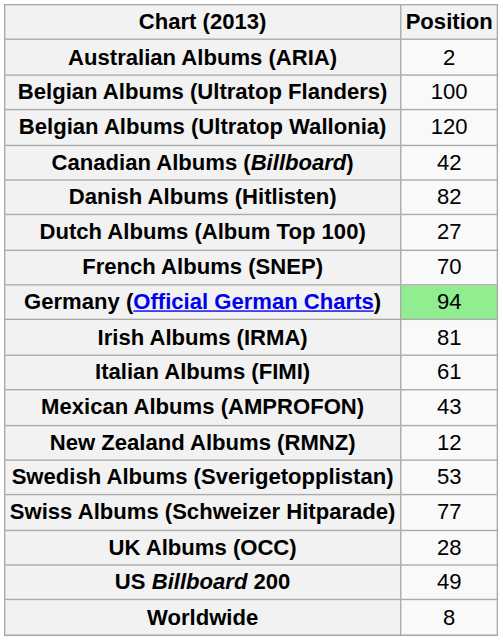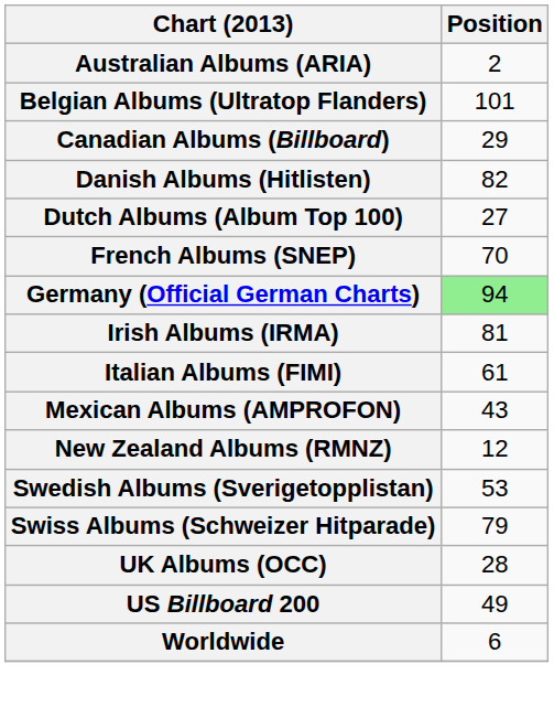 <table class="wikitable sortable plainrowheaders">
 <tr>
 <th scope="col">Chart (2013)</th>
 <th scope="col">Position</th>
 </tr>
 <tr>
 <th scope="row">Australian Albums (ARIA)</th>
 <td style="text-align:center;">2</td>
 </tr>
 <tr>
 <th scope="row">Belgian Albums (Ultratop Flanders)</th>
-<td style="text-align:center;">100</td>
-</tr>
-<tr>
-<th scope="row">Belgian Albums (Ultratop Wallonia)</th>
-<td style="text-align:center;">120</td>
+<td style="text-align:center;">101</td>
 </tr>
 <tr>
 <th scope="row">Canadian Albums (<em>Billboard</em>)</th>
-<td style="text-align:center;">42</td>
+<td style="text-align:center;">29</td>
 </tr>
 <tr>
 <th scope="row">Danish Albums (Hitlisten)</th>
 <td style="text-align:center;">82</td>
 </tr>
 <tr>
 <th scope="row">Dutch Albums (Album Top 100)</th>
 <td style="text-align:center;">27</td>
 </tr>
 <tr>
 <th scope="row">French Albums (SNEP)</th>
 <td style="text-align:center;">70</td>
 </tr>
 <tr>
 <th scope="row">Germany (<a href='#'>Official German Charts</a>)</th>
 <td style="background: lightgreen; text-align:center;">94</td>
 </tr>
 <tr>
 <th scope="row">Irish Albums (IRMA)</th>
 <td style="text-align:center;">81</td>
 </tr>
 <tr>
 <th scope="row">Italian Albums (FIMI)</th>
 <td style="text-align:center;">61</td>
 </tr>
 <tr>
 <th scope="row">Mexican Albums (AMPROFON)</th>
 <td style="text-align:center;">43</td>
 </tr>
 <tr>
 <th scope="row">New Zealand Albums (RMNZ)</th>
 <td style="text-align:center;">12</td>
 </tr>
 <tr>
 <th scope="row">Swedish Albums (Sverigetopplistan)</th>
 <td style="text-align:center;">53</td>
 </tr>
 <tr>
 <th scope="row">Swiss Albums (Schweizer Hitparade)</th>
-<td style="text-align:center;">77</td>
+<td style="text-align:center;">79</td>
 </tr>
 <tr>
 <th scope="row">UK Albums (OCC)</th>
 <td style="text-align:center;">28</td>
 </tr>
 <tr>
 <th scope="row">US <em>Billboard</em> 200</th>
 <td style="text-align:center;">49</td>
 </tr>
 <tr>
 <th scope="row">Worldwide</th>
-<td style="text-align:center;">8</td>
+<td style="text-align:center;">6</td>
 </tr>
 <tr>
 </tr>
 </table>
